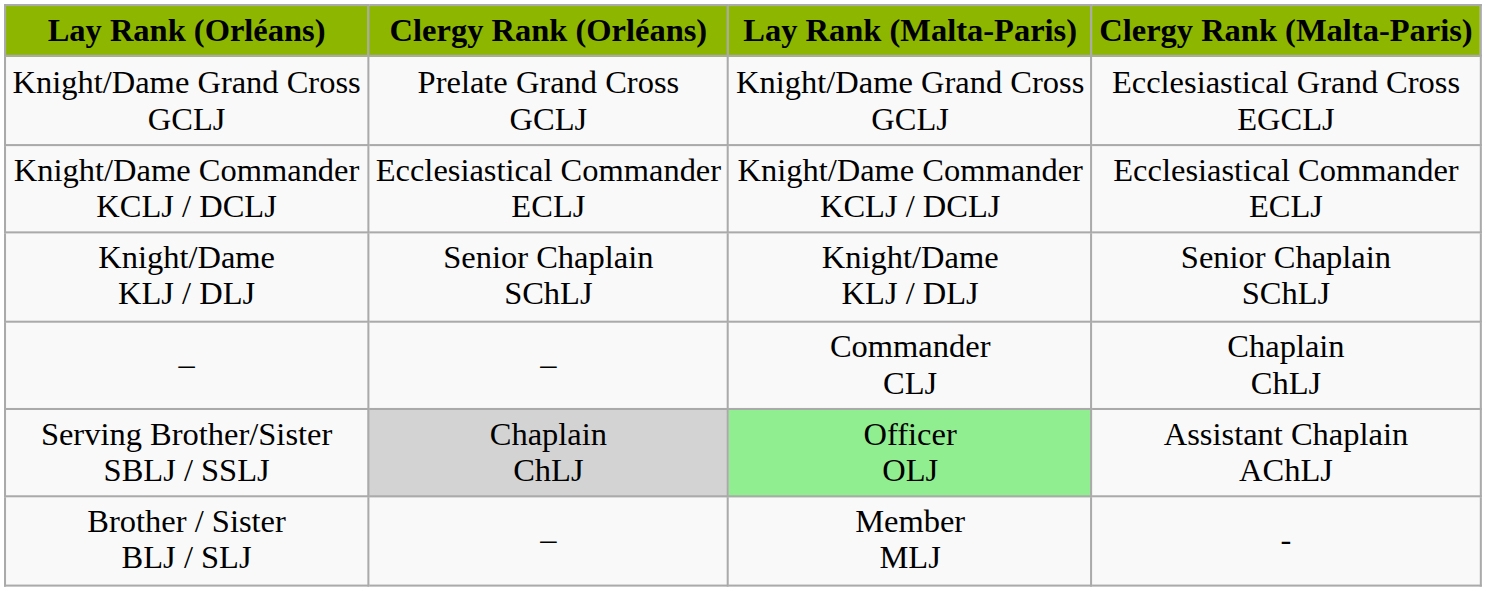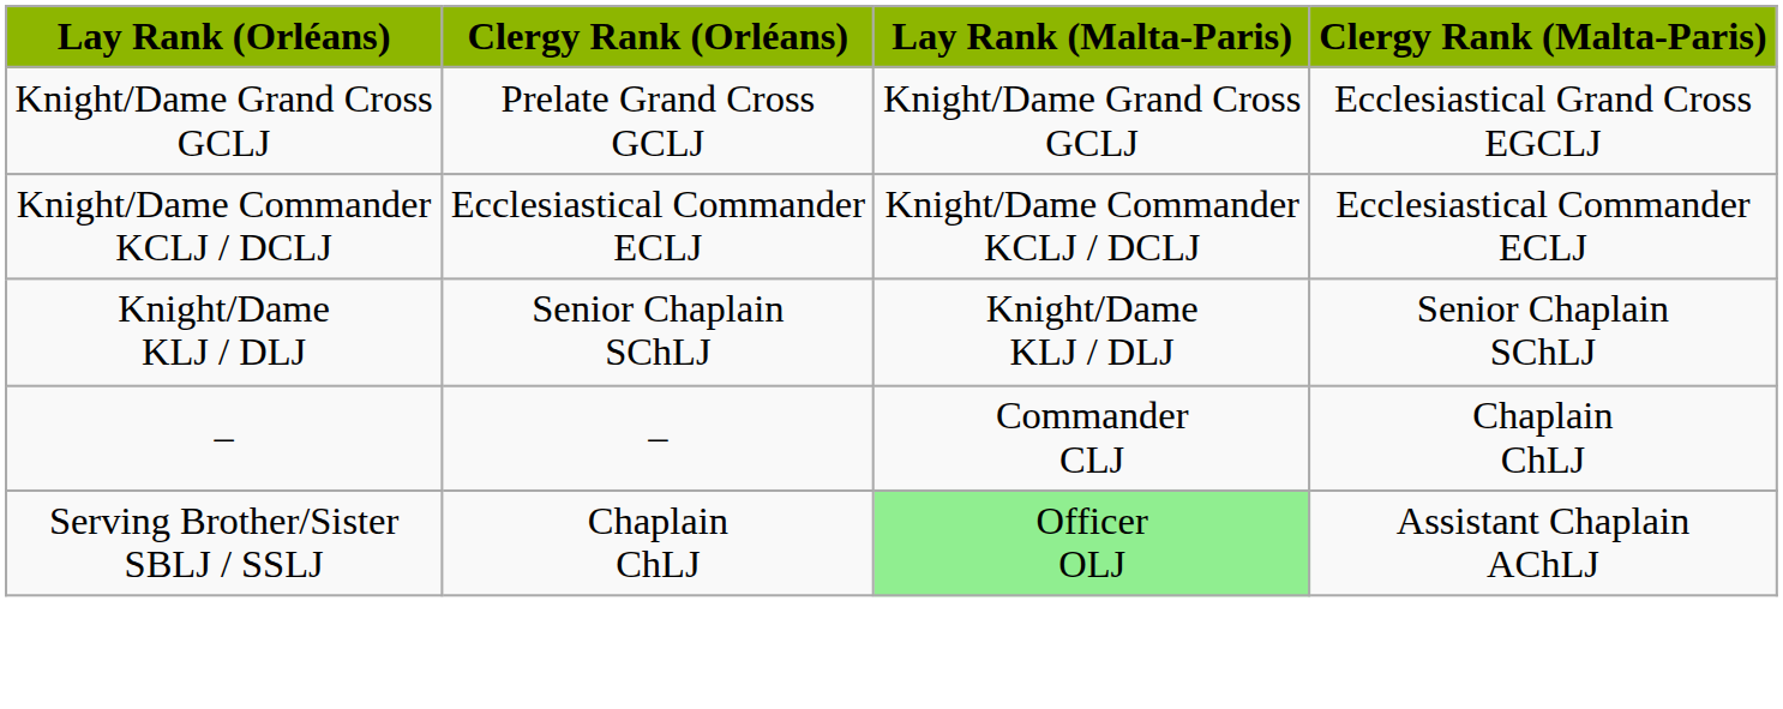 <table class="wikitable">
 <tr>
 <th style="background:#8DB600;">Lay Rank (Orléans)</th>
 <th style="background:#8DB600;">Clergy Rank (Orléans)</th>
 <th style="background:#8DB600;">Lay Rank (Malta-Paris)</th>
 <th style="background:#8DB600;">Clergy Rank (Malta-Paris)</th>
 </tr>
 <tr>
 <td align="center">Knight/Dame Grand Cross<br>GCLJ</td>
 <td align="center">Prelate Grand Cross<br>GCLJ</td>
 <td align="center">Knight/Dame Grand Cross<br>GCLJ</td>
 <td align="center">Ecclesiastical Grand Cross<br>EGCLJ</td>
 </tr>
 <tr>
 <td align="center">Knight/Dame Commander<br>KCLJ / DCLJ</td>
 <td align="center">Ecclesiastical Commander<br>ECLJ</td>
 <td align="center">Knight/Dame Commander<br>KCLJ / DCLJ</td>
 <td align="center">Ecclesiastical Commander<br>ECLJ</td>
 </tr>
 <tr>
 <td align="center">Knight/Dame<br>KLJ / DLJ</td>
 <td align="center">Senior Chaplain<br>SChLJ</td>
 <td align="center">Knight/Dame<br>KLJ / DLJ</td>
 <td align="center">Senior Chaplain<br>SChLJ</td>
 </tr>
 <tr>
 <td align="center">–</td>
 <td align="center">–</td>
 <td align="center">Commander<br>CLJ</td>
 <td align="center">Chaplain<br>ChLJ</td>
 </tr>
 <tr>
 <td align="center">Serving Brother/Sister<br>SBLJ / SSLJ</td>
-<td align="center" style="background: lightgrey;">Chaplain<br>ChLJ</td>
+<td align="center">Chaplain<br>ChLJ</td>
 <td align="center" style="background: lightgreen;">Officer<br>OLJ</td>
 <td align="center">Assistant Chaplain<br>AChLJ</td>
 </tr>
-<tr>
-<td align="center">Brother / Sister<br>BLJ / SLJ</td>
-<td align="center">–</td>
-<td align="center">Member<br>MLJ</td>
-<td align="center">-</td>
-</tr>
 </table>
